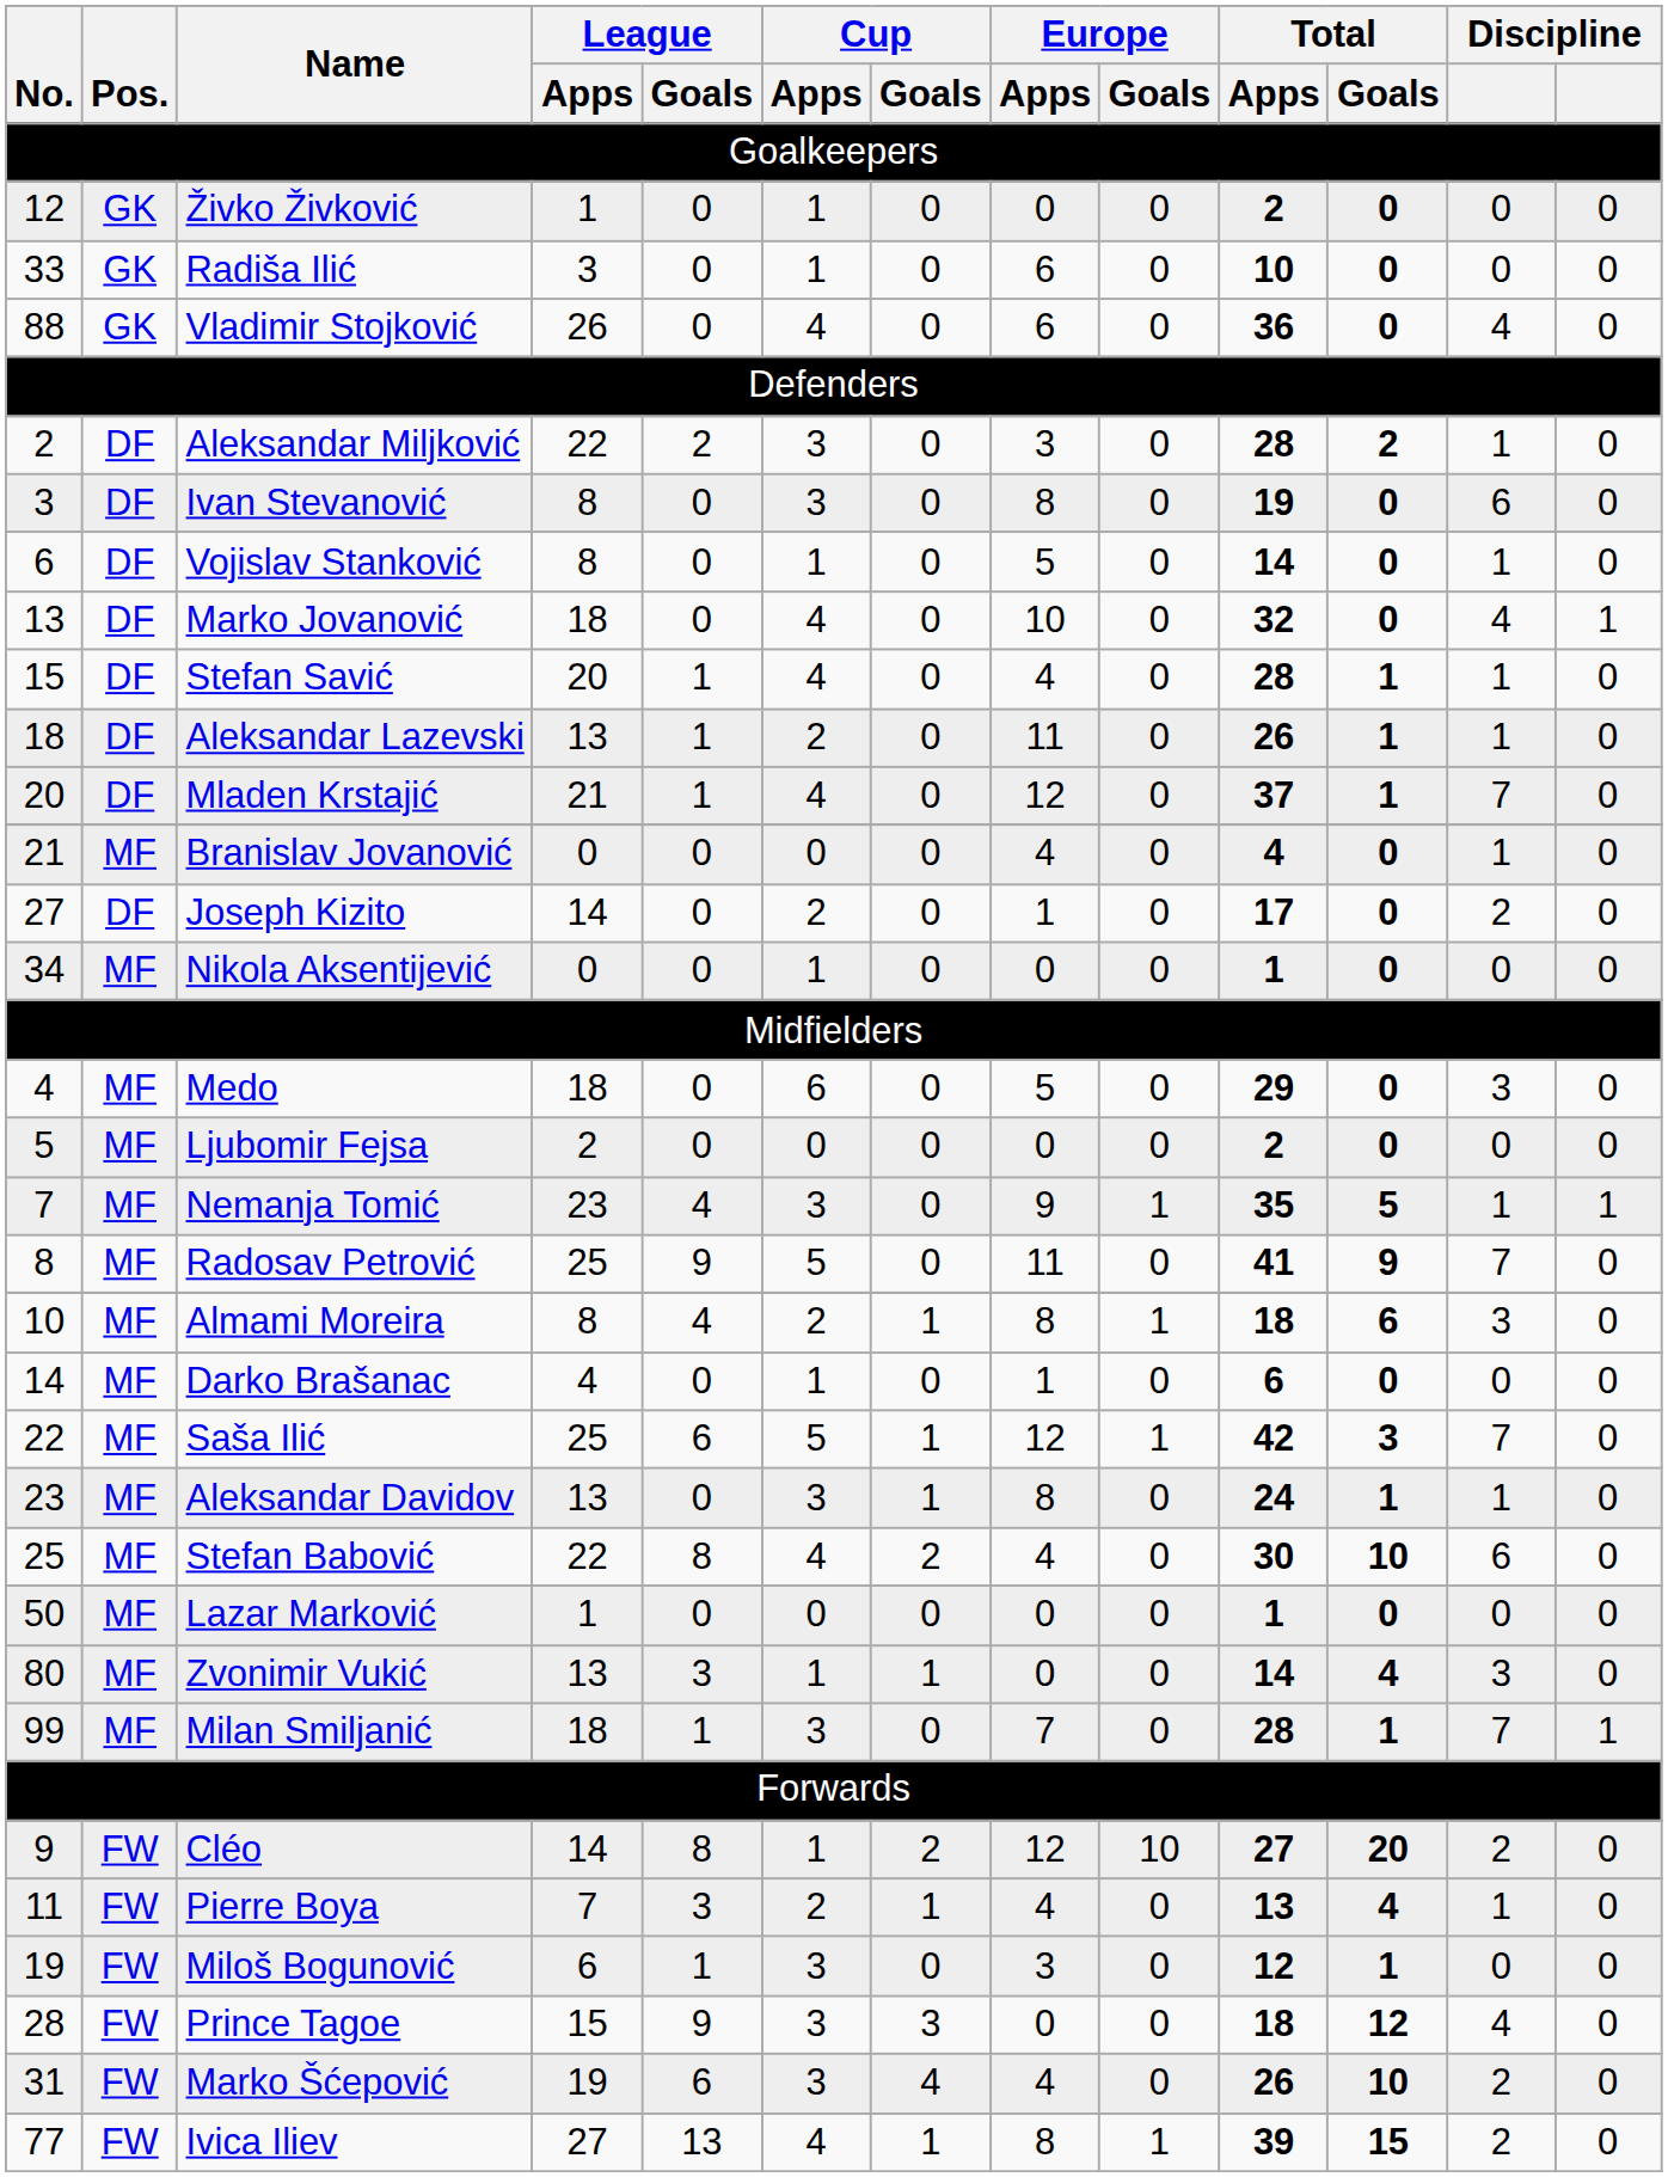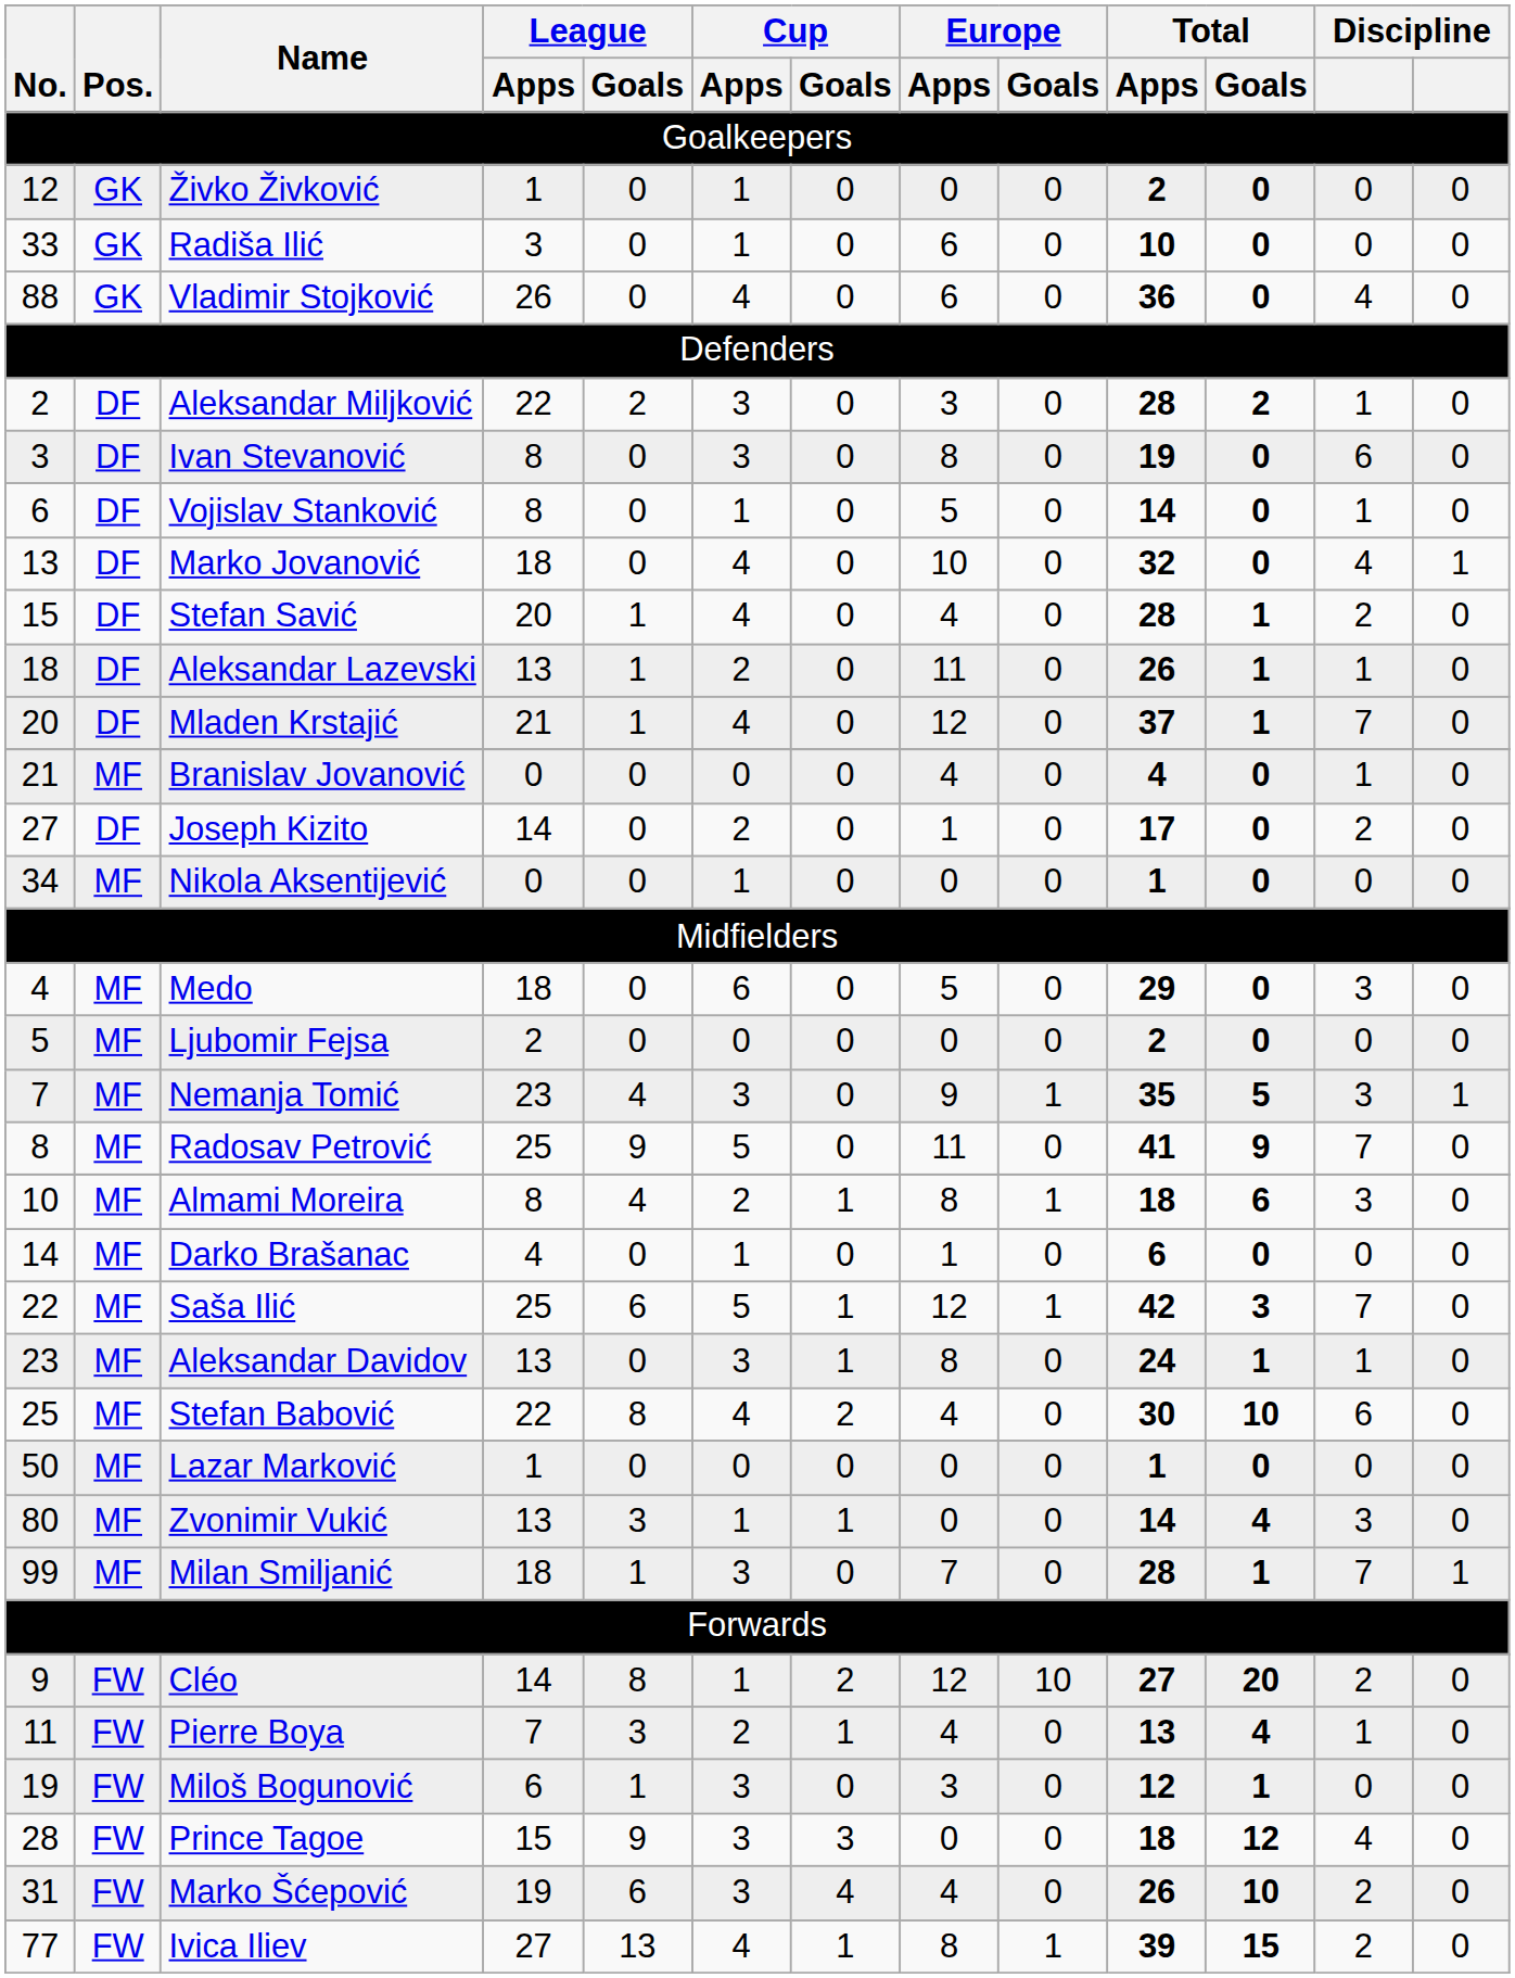 <table class="wikitable" style="text-align:center">
 <tr>
 <th rowspan="2" style="vertical-align:bottom;">No.</th>
 <th rowspan="2" style="vertical-align:bottom;">Pos.</th>
 <th rowspan="2">Name</th>
 <th colspan="2" style="width:85px;"><a href='#'>League</a></th>
 <th colspan="2" style="width:85px;"><a href='#'>Cup</a></th>
 <th colspan="2" style="width:85px;"><a href='#'>Europe</a></th>
 <th colspan="2" style="width:85px;">Total</th>
 <th colspan="2" style="width:85px;">Discipline</th>
 </tr>
 <tr>
 <th>Apps</th>
 <th>Goals</th>
 <th>Apps</th>
 <th>Goals</th>
 <th>Apps</th>
 <th>Goals</th>
 <th>Apps</th>
 <th>Goals</th>
 <th></th>
 <th></th>
 </tr>
 <tr>
 <td style="background:black; color:white; text-align:center;" colspan="15">Goalkeepers</td>
 </tr>
 <tr style="background:#eee;">
 <td>12</td>
 <td><a href='#'>GK</a></td>
 <td align="left"> <a href='#'>Živko Živković</a></td>
 <td>1</td>
 <td>0</td>
 <td>1</td>
 <td>0</td>
 <td>0</td>
 <td>0</td>
 <td><strong>2</strong></td>
 <td><strong>0</strong></td>
 <td>0</td>
 <td>0</td>
 </tr>
 <tr>
 <td>33</td>
 <td><a href='#'>GK</a></td>
 <td align="left"> <a href='#'>Radiša Ilić</a></td>
 <td>3</td>
 <td>0</td>
 <td>1</td>
 <td>0</td>
 <td>6</td>
 <td>0</td>
 <td><strong>10</strong></td>
 <td><strong>0</strong></td>
 <td>0</td>
 <td>0</td>
 </tr>
 <tr>
 <td>88</td>
 <td><a href='#'>GK</a></td>
 <td align="left"> <a href='#'>Vladimir Stojković</a></td>
 <td>26</td>
 <td>0</td>
 <td>4</td>
 <td>0</td>
 <td>6</td>
 <td>0</td>
 <td><strong>36</strong></td>
 <td><strong>0</strong></td>
 <td>4</td>
 <td>0</td>
 </tr>
 <tr>
 <td colspan="15" style="text-align:center; background:black; color:white;">Defenders</td>
 </tr>
 <tr>
 <td>2</td>
 <td><a href='#'>DF</a></td>
 <td align="left"> <a href='#'>Aleksandar Miljković</a></td>
 <td>22</td>
 <td>2</td>
 <td>3</td>
 <td>0</td>
 <td>3</td>
 <td>0</td>
 <td><strong>28</strong></td>
 <td><strong>2</strong></td>
 <td>1</td>
 <td>0</td>
 </tr>
 <tr style="background:#eee;">
 <td>3</td>
 <td><a href='#'>DF</a></td>
 <td align="left"> <a href='#'>Ivan Stevanović</a></td>
 <td>8</td>
 <td>0</td>
 <td>3</td>
 <td>0</td>
 <td>8</td>
 <td>0</td>
 <td><strong>19</strong></td>
 <td><strong>0</strong></td>
 <td>6</td>
 <td>0</td>
 </tr>
 <tr>
 <td>6</td>
 <td><a href='#'>DF</a></td>
 <td align="left"> <a href='#'>Vojislav Stanković</a></td>
 <td>8</td>
 <td>0</td>
 <td>1</td>
 <td>0</td>
 <td>5</td>
 <td>0</td>
 <td><strong>14</strong></td>
 <td><strong>0</strong></td>
 <td>1</td>
 <td>0</td>
 </tr>
 <tr>
 <td>13</td>
 <td><a href='#'>DF</a></td>
 <td align="left"> <a href='#'>Marko Jovanović</a></td>
 <td>18</td>
 <td>0</td>
 <td>4</td>
 <td>0</td>
 <td>10</td>
 <td>0</td>
 <td><strong>32</strong></td>
 <td><strong>0</strong></td>
 <td>4</td>
 <td>1</td>
 </tr>
 <tr>
 <td>15</td>
 <td><a href='#'>DF</a></td>
 <td align="left"> <a href='#'>Stefan Savić</a></td>
 <td>20</td>
 <td>1</td>
 <td>4</td>
 <td>0</td>
 <td>4</td>
 <td>0</td>
 <td><strong>28</strong></td>
 <td><strong>1</strong></td>
-<td>1</td>
+<td>2</td>
 <td>0</td>
 </tr>
 <tr style="background:#eee;">
 <td>18</td>
 <td><a href='#'>DF</a></td>
 <td align="left"> <a href='#'>Aleksandar Lazevski</a></td>
 <td>13</td>
 <td>1</td>
 <td>2</td>
 <td>0</td>
 <td>11</td>
 <td>0</td>
 <td><strong>26</strong></td>
 <td><strong>1</strong></td>
 <td>1</td>
 <td>0</td>
 </tr>
 <tr style="background:#eee;">
 <td>20</td>
 <td><a href='#'>DF</a></td>
 <td align="left"> <a href='#'>Mladen Krstajić</a></td>
 <td>21</td>
 <td>1</td>
 <td>4</td>
 <td>0</td>
 <td>12</td>
 <td>0</td>
 <td><strong>37</strong></td>
 <td><strong>1</strong></td>
 <td>7</td>
 <td>0</td>
 </tr>
 <tr style="background:#eee;">
 </tr>
 <tr>
 </tr>
 <tr style="background:#eee;">
 <td>21</td>
 <td><a href='#'>MF</a></td>
 <td align="left"> <a href='#'>Branislav Jovanović</a></td>
 <td>0</td>
 <td>0</td>
 <td>0</td>
 <td>0</td>
 <td>4</td>
 <td>0</td>
 <td><strong>4</strong></td>
 <td><strong>0</strong></td>
 <td>1</td>
 <td>0</td>
 </tr>
 <tr>
 <td>27</td>
 <td><a href='#'>DF</a></td>
 <td align="left"> <a href='#'>Joseph Kizito</a></td>
 <td>14</td>
 <td>0</td>
 <td>2</td>
 <td>0</td>
 <td>1</td>
 <td>0</td>
 <td><strong>17</strong></td>
 <td><strong>0</strong></td>
 <td>2</td>
 <td>0</td>
 </tr>
 <tr style="background:#eee;">
 <td>34</td>
 <td><a href='#'>MF</a></td>
 <td align="left"> <a href='#'>Nikola Aksentijević</a></td>
 <td>0</td>
 <td>0</td>
 <td>1</td>
 <td>0</td>
 <td>0</td>
 <td>0</td>
 <td><strong>1</strong></td>
 <td><strong>0</strong></td>
 <td>0</td>
 <td>0</td>
 </tr>
 <tr style="background:#eee;">
 </tr>
 <tr>
 <td colspan="15" style="text-align:center; background:black; color:white;">Midfielders</td>
 </tr>
 <tr>
 <td>4</td>
 <td><a href='#'>MF</a></td>
 <td align="left"> <a href='#'>Medo</a></td>
 <td>18</td>
 <td>0</td>
 <td>6</td>
 <td>0</td>
 <td>5</td>
 <td>0</td>
 <td><strong>29</strong></td>
 <td><strong>0</strong></td>
 <td>3</td>
 <td>0</td>
 </tr>
 <tr style="background:#eee;">
 <td>5</td>
 <td><a href='#'>MF</a></td>
 <td align="left"> <a href='#'>Ljubomir Fejsa</a></td>
 <td>2</td>
 <td>0</td>
 <td>0</td>
 <td>0</td>
 <td>0</td>
 <td>0</td>
 <td><strong>2</strong></td>
 <td><strong>0</strong></td>
 <td>0</td>
 <td>0</td>
 </tr>
 <tr style="background:#eee;">
 <td>7</td>
 <td><a href='#'>MF</a></td>
 <td align="left"> <a href='#'>Nemanja Tomić</a></td>
 <td>23</td>
 <td>4</td>
 <td>3</td>
 <td>0</td>
 <td>9</td>
 <td>1</td>
 <td><strong>35</strong></td>
 <td><strong>5</strong></td>
-<td>1</td>
+<td>3</td>
 <td>1</td>
 </tr>
 <tr>
 <td>8</td>
 <td><a href='#'>MF</a></td>
 <td align="left"> <a href='#'>Radosav Petrović</a></td>
 <td>25</td>
 <td>9</td>
 <td>5</td>
 <td>0</td>
 <td>11</td>
 <td>0</td>
 <td><strong>41</strong></td>
 <td><strong>9</strong></td>
 <td>7</td>
 <td>0</td>
 </tr>
 <tr style="background:#eee;">
 </tr>
 <tr>
 <td>10</td>
 <td><a href='#'>MF</a></td>
 <td align="left"> <a href='#'>Almami Moreira</a></td>
 <td>8</td>
 <td>4</td>
 <td>2</td>
 <td>1</td>
 <td>8</td>
 <td>1</td>
 <td><strong>18</strong></td>
 <td><strong>6</strong></td>
 <td>3</td>
 <td>0</td>
 </tr>
 <tr>
 <td>14</td>
 <td><a href='#'>MF</a></td>
 <td align="left"> <a href='#'>Darko Brašanac</a></td>
 <td>4</td>
 <td>0</td>
 <td>1</td>
 <td>0</td>
 <td>1</td>
 <td>0</td>
 <td><strong>6</strong></td>
 <td><strong>0</strong></td>
 <td>0</td>
 <td>0</td>
 </tr>
 <tr>
 <td>22</td>
 <td><a href='#'>MF</a></td>
 <td align="left"> <a href='#'>Saša Ilić</a></td>
 <td>25</td>
 <td>6</td>
 <td>5</td>
 <td>1</td>
 <td>12</td>
 <td>1</td>
 <td><strong>42</strong></td>
 <td><strong>3</strong></td>
 <td>7</td>
 <td>0</td>
 </tr>
 <tr style="background:#eee;">
 <td>23</td>
 <td><a href='#'>MF</a></td>
 <td align="left"> <a href='#'>Aleksandar Davidov</a></td>
 <td>13</td>
 <td>0</td>
 <td>3</td>
 <td>1</td>
 <td>8</td>
 <td>0</td>
 <td><strong>24</strong></td>
 <td><strong>1</strong></td>
 <td>1</td>
 <td>0</td>
 </tr>
 <tr>
 <td>25</td>
 <td><a href='#'>MF</a></td>
 <td align="left"> <a href='#'>Stefan Babović</a></td>
 <td>22</td>
 <td>8</td>
 <td>4</td>
 <td>2</td>
 <td>4</td>
 <td>0</td>
 <td><strong>30</strong></td>
 <td><strong>10</strong></td>
 <td>6</td>
 <td>0</td>
 </tr>
 <tr style="background:#eee;">
 <td>50</td>
 <td><a href='#'>MF</a></td>
 <td align="left"> <a href='#'>Lazar Marković</a></td>
 <td>1</td>
 <td>0</td>
 <td>0</td>
 <td>0</td>
 <td>0</td>
 <td>0</td>
 <td><strong>1</strong></td>
 <td><strong>0</strong></td>
 <td>0</td>
 <td>0</td>
 </tr>
 <tr style="background:#eee;">
 <td>80</td>
 <td><a href='#'>MF</a></td>
 <td align="left"> <a href='#'>Zvonimir Vukić</a></td>
 <td>13</td>
 <td>3</td>
 <td>1</td>
 <td>1</td>
 <td>0</td>
 <td>0</td>
 <td><strong>14</strong></td>
 <td><strong>4</strong></td>
 <td>3</td>
 <td>0</td>
 </tr>
 <tr style="background:#eee;">
 <td>99</td>
 <td><a href='#'>MF</a></td>
 <td align="left"> <a href='#'>Milan Smiljanić</a></td>
 <td>18</td>
 <td>1</td>
 <td>3</td>
 <td>0</td>
 <td>7</td>
 <td>0</td>
 <td><strong>28</strong></td>
 <td><strong>1</strong></td>
 <td>7</td>
 <td>1</td>
 </tr>
 <tr>
 <td colspan="15" style="text-align:center; background:black; color:white;">Forwards</td>
 </tr>
 <tr>
 </tr>
 <tr style="background:#eee;">
 <td>9</td>
 <td><a href='#'>FW</a></td>
 <td align="left"> <a href='#'>Cléo</a></td>
 <td>14</td>
 <td>8</td>
 <td>1</td>
 <td>2</td>
 <td>12</td>
 <td>10</td>
 <td><strong>27</strong></td>
 <td><strong>20</strong></td>
 <td>2</td>
 <td>0</td>
 </tr>
 <tr style="background:#eee;">
 <td>11</td>
 <td><a href='#'>FW</a></td>
 <td align="left"> <a href='#'>Pierre Boya</a></td>
 <td>7</td>
 <td>3</td>
 <td>2</td>
 <td>1</td>
 <td>4</td>
 <td>0</td>
 <td><strong>13</strong></td>
 <td><strong>4</strong></td>
 <td>1</td>
 <td>0</td>
 </tr>
 <tr style="background:#eee;">
 <td>19</td>
 <td><a href='#'>FW</a></td>
 <td align="left"> <a href='#'>Miloš Bogunović</a></td>
 <td>6</td>
 <td>1</td>
 <td>3</td>
 <td>0</td>
 <td>3</td>
 <td>0</td>
 <td><strong>12</strong></td>
 <td><strong>1</strong></td>
 <td>0</td>
 <td>0</td>
 </tr>
 <tr>
 <td>28</td>
 <td><a href='#'>FW</a></td>
 <td align="left"> <a href='#'>Prince Tagoe</a></td>
 <td>15</td>
 <td>9</td>
 <td>3</td>
 <td>3</td>
 <td>0</td>
 <td>0</td>
 <td><strong>18</strong></td>
 <td><strong>12</strong></td>
 <td>4</td>
 <td>0</td>
 </tr>
 <tr style="background:#eee;">
 <td>31</td>
 <td><a href='#'>FW</a></td>
 <td align="left"> <a href='#'>Marko Šćepović</a></td>
 <td>19</td>
 <td>6</td>
 <td>3</td>
 <td>4</td>
 <td>4</td>
 <td>0</td>
 <td><strong>26</strong></td>
 <td><strong>10</strong></td>
 <td>2</td>
 <td>0</td>
 </tr>
 <tr>
 <td>77</td>
 <td><a href='#'>FW</a></td>
 <td align="left"> <a href='#'>Ivica Iliev</a></td>
 <td>27</td>
 <td>13</td>
 <td>4</td>
 <td>1</td>
 <td>8</td>
 <td>1</td>
 <td><strong>39</strong></td>
 <td><strong>15</strong></td>
 <td>2</td>
 <td>0</td>
 </tr>
 </table>
